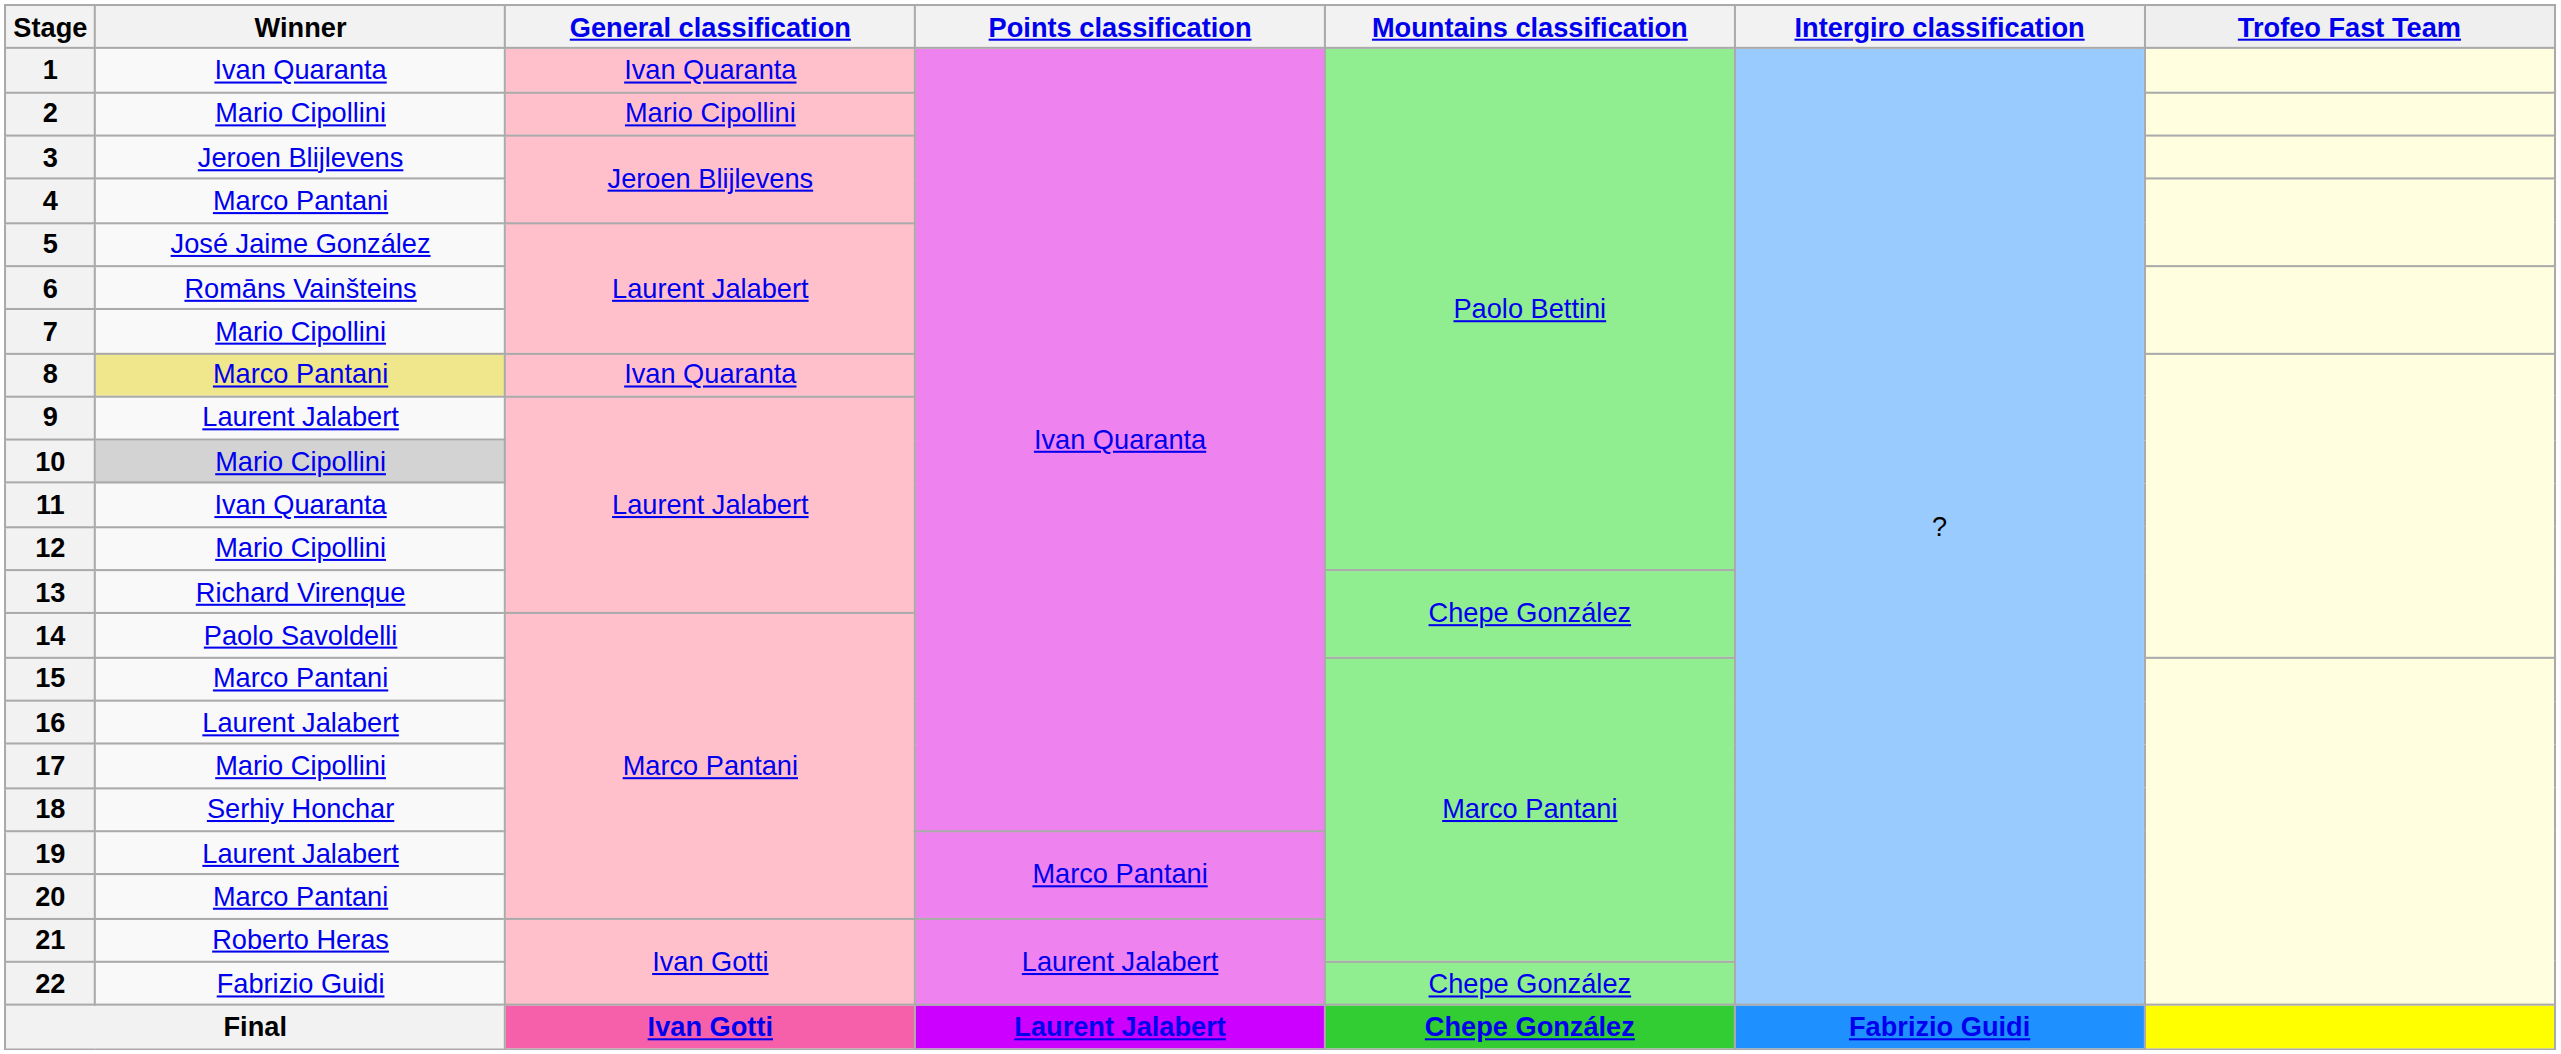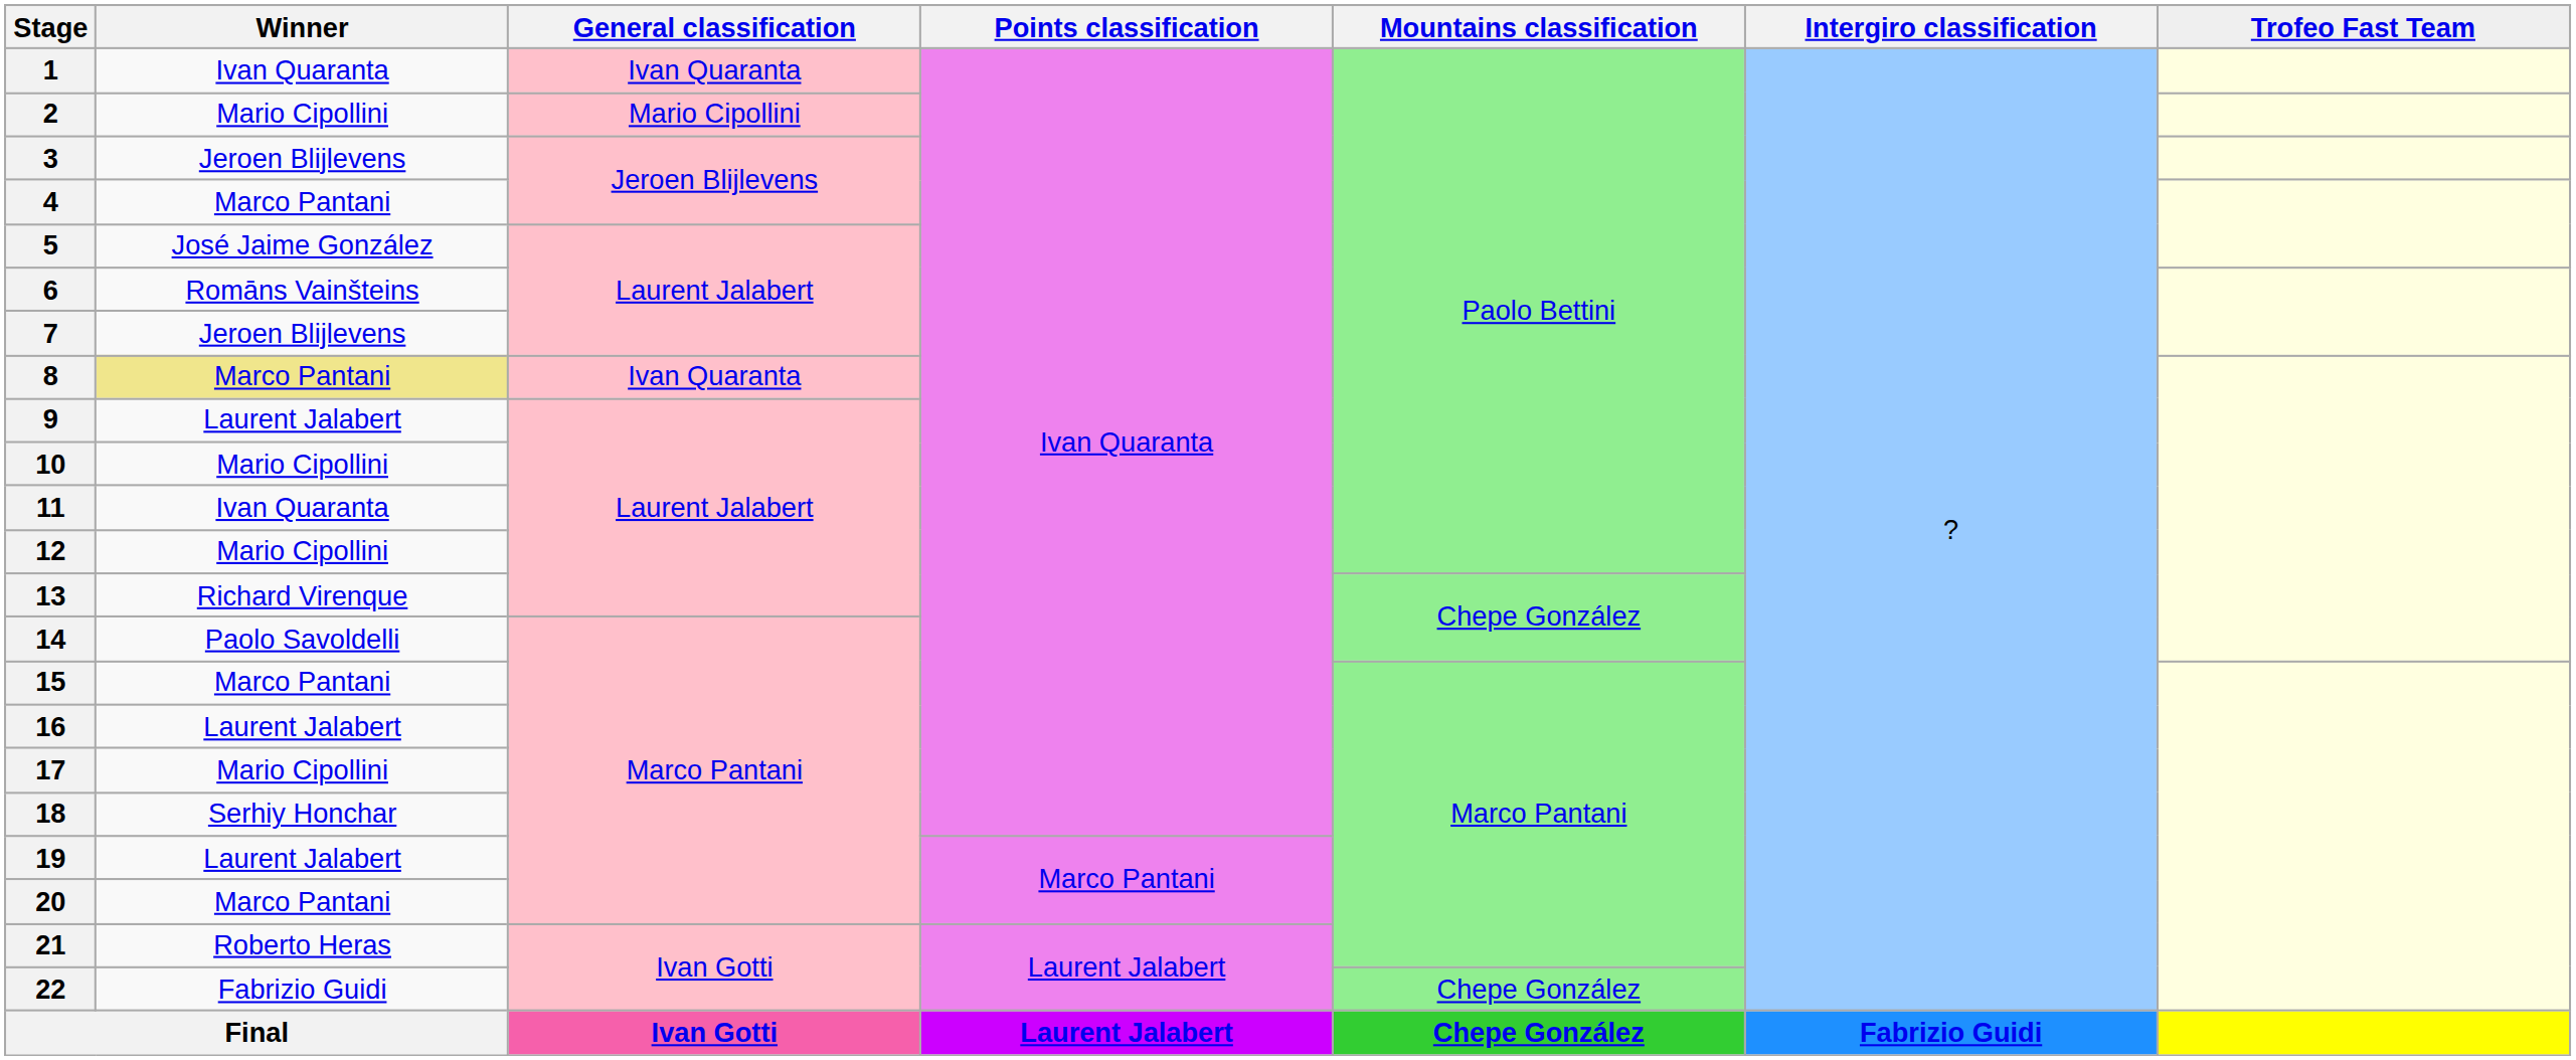 <table class="wikitable" style="text-align: center; font-size:smaller;">
 <tr style="background-color: #efefef;">
 <th width="1%">Stage</th>
 <th width="14%">Winner</th>
 <th width="14%"><a href='#'>General classification</a><br></th>
 <th width="14%"><a href='#'>Points classification</a><br></th>
 <th width="14%"><a href='#'>Mountains classification</a><br></th>
 <th width="14%"><a href='#'>Intergiro classification</a><br></th>
 <th style="background:#efefef; width:14%;"><a href='#'>Trofeo Fast Team</a></th>
 </tr>
 <tr>
 <th>1</th>
 <td><a href='#'>Ivan Quaranta</a></td>
 <td style="background:pink;" rowspan="1"><a href='#'>Ivan Quaranta</a></td>
 <td style="background:violet;" rowspan="18"><a href='#'>Ivan Quaranta</a></td>
 <td style="background:lightgreen;" rowspan="12"><a href='#'>Paolo Bettini</a></td>
 <td style="background:#99CBFF;" rowspan="22">?</td>
 <td style="background:lightyellow;" rowspan="1"></td>
 </tr>
 <tr>
 <th>2</th>
 <td><a href='#'>Mario Cipollini</a></td>
 <td style="background:pink;" rowspan="1"><a href='#'>Mario Cipollini</a></td>
 <td style="background:lightyellow;" rowspan="1"></td>
 </tr>
 <tr>
 <th>3</th>
 <td><a href='#'>Jeroen Blijlevens</a></td>
 <td style="background:pink;" rowspan="2"><a href='#'>Jeroen Blijlevens</a></td>
 <td style="background:lightyellow;" rowspan="1"></td>
 </tr>
 <tr>
 <th>4</th>
 <td><a href='#'>Marco Pantani</a></td>
 <td style="background:lightyellow;" rowspan="2"></td>
 </tr>
 <tr>
 <th>5</th>
 <td><a href='#'>José Jaime González</a></td>
 <td style="background:pink;" rowspan="3"><a href='#'>Laurent Jalabert</a></td>
 </tr>
 <tr>
 <th>6</th>
 <td><a href='#'>Romāns Vainšteins</a></td>
 <td style="background:lightyellow;" rowspan="2"></td>
 </tr>
 <tr>
 <th>7</th>
-<td><a href='#'>Mario Cipollini</a></td>
+<td><a href='#'>Jeroen Blijlevens</a></td>
 </tr>
 <tr>
 <th>8</th>
 <td style="background: khaki;"><a href='#'>Marco Pantani</a></td>
 <td style="background:pink;" rowspan="1"><a href='#'>Ivan Quaranta</a></td>
 <td style="background:lightyellow;" rowspan="7"></td>
 </tr>
 <tr>
 <th>9</th>
 <td><a href='#'>Laurent Jalabert</a></td>
 <td style="background:pink;" rowspan="5"><a href='#'>Laurent Jalabert</a></td>
 </tr>
 <tr>
 <th>10</th>
-<td style="background: lightgrey;"><a href='#'>Mario Cipollini</a></td>
+<td><a href='#'>Mario Cipollini</a></td>
 </tr>
 <tr>
 <th>11</th>
 <td><a href='#'>Ivan Quaranta</a></td>
 </tr>
 <tr>
 <th>12</th>
 <td><a href='#'>Mario Cipollini</a></td>
 </tr>
 <tr>
 <th>13</th>
 <td><a href='#'>Richard Virenque</a></td>
 <td style="background:lightgreen;" rowspan="2"><a href='#'>Chepe González</a></td>
 </tr>
 <tr>
 <th>14</th>
 <td><a href='#'>Paolo Savoldelli</a></td>
 <td style="background:pink;" rowspan="7"><a href='#'>Marco Pantani</a></td>
 </tr>
 <tr>
 <th>15</th>
 <td><a href='#'>Marco Pantani</a></td>
 <td style="background:lightgreen;" rowspan="7"><a href='#'>Marco Pantani</a></td>
 <td style="background:lightyellow;" rowspan="8"></td>
 </tr>
 <tr>
 <th>16</th>
 <td><a href='#'>Laurent Jalabert</a></td>
 </tr>
 <tr>
 <th>17</th>
 <td><a href='#'>Mario Cipollini</a></td>
 </tr>
 <tr>
 <th>18</th>
 <td><a href='#'>Serhiy Honchar</a></td>
 </tr>
 <tr>
 <th>19</th>
 <td><a href='#'>Laurent Jalabert</a></td>
 <td style="background:violet;" rowspan="2"><a href='#'>Marco Pantani</a></td>
 </tr>
 <tr>
 <th>20</th>
 <td><a href='#'>Marco Pantani</a></td>
 </tr>
 <tr>
 <th>21</th>
 <td><a href='#'>Roberto Heras</a></td>
 <td style="background:pink;" rowspan="2"><a href='#'>Ivan Gotti</a></td>
 <td style="background:violet;" rowspan="2"><a href='#'>Laurent Jalabert</a></td>
 </tr>
 <tr>
 <th>22</th>
 <td><a href='#'>Fabrizio Guidi</a></td>
 <td style="background:lightgreen;" rowspan="1"><a href='#'>Chepe González</a></td>
 </tr>
 <tr>
 <th colspan=2><strong>Final</strong></th>
 <th style="background:#F660AB;"><strong><a href='#'>Ivan Gotti</a></strong></th>
 <th style="background:#c0f;"><strong><a href='#'>Laurent Jalabert</a></strong></th>
 <th style="background:#32CD32;"><strong><a href='#'>Chepe González</a></strong></th>
 <th style="background:dodgerblue;"><strong><a href='#'>Fabrizio Guidi</a></strong></th>
 <th style="background:yellow;"></th>
 </tr>
 </table>
